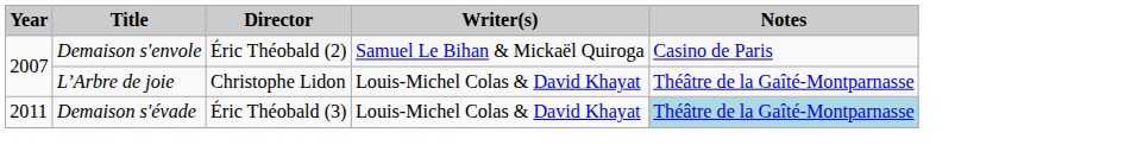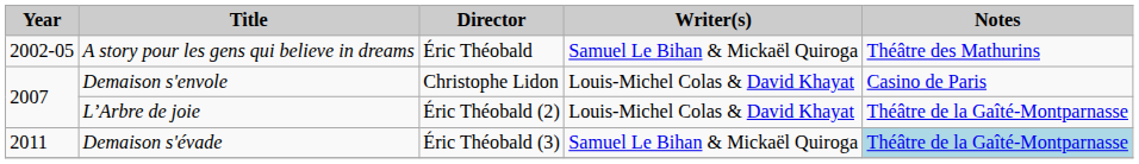 <table class="wikitable">
 <tr>
 <th style="background: #CCCCCC;">Year</th>
 <th style="background: #CCCCCC;">Title</th>
 <th style="background: #CCCCCC;">Director</th>
 <th style="background: #CCCCCC;">Writer(s)</th>
 <th style="background: #CCCCCC;">Notes</th>
 </tr>
 <tr>
+<td rowspan=1>2002-05</td>
+<td><em>A story pour les gens qui believe in dreams</em></td>
+<td>Éric Théobald</td>
+<td><a href='#'>Samuel Le Bihan</a> & Mickaël Quiroga</td>
+<td><a href='#'>Théâtre des Mathurins</a></td>
+</tr>
+<tr>
 <td rowspan=2>2007</td>
 <td><em>Demaison s'envole</em></td>
-<td>Éric Théobald (2)</td>
-<td><a href='#'>Samuel Le Bihan</a> & Mickaël Quiroga</td>
+<td>Christophe Lidon</td>
+<td>Louis-Michel Colas & <a href='#'>David Khayat</a></td>
 <td><a href='#'>Casino de Paris</a></td>
 </tr>
 <tr>
 <td><em>L’Arbre de joie</em></td>
-<td>Christophe Lidon</td>
+<td>Éric Théobald (2)</td>
 <td>Louis-Michel Colas & <a href='#'>David Khayat</a></td>
 <td><a href='#'>Théâtre de la Gaîté-Montparnasse</a></td>
 </tr>
 <tr>
 <td rowspan=1>2011</td>
 <td><em>Demaison s'évade</em></td>
 <td>Éric Théobald (3)</td>
-<td>Louis-Michel Colas & <a href='#'>David Khayat</a></td>
+<td><a href='#'>Samuel Le Bihan</a> & Mickaël Quiroga</td>
 <td style="background: lightblue;"><a href='#'>Théâtre de la Gaîté-Montparnasse</a></td>
 </tr>
 <tr>
 </tr>
 </table>
